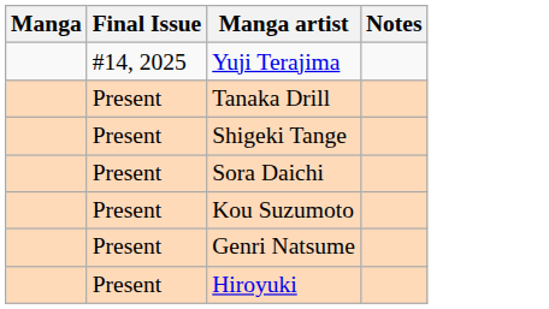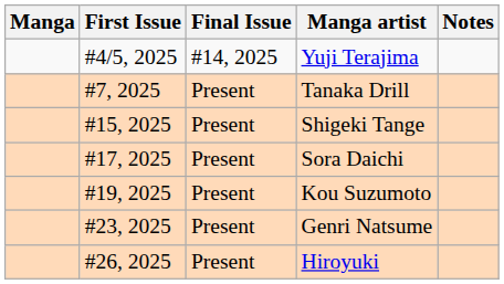 <table class="wikitable sortable">
 <tr>
 <th>Manga</th>
+<th>First Issue</th>
 <th>Final Issue</th>
 <th>Manga artist</th>
 <th>Notes</th>
 </tr>
 <tr>
 <td></td>
+<td>#4/5, 2025</td>
 <td>#14, 2025</td>
 <td><a href='#'>Yuji Terajima</a></td>
 <td></td>
 </tr>
 <tr style="background-color:#FFDAB9;">
 <td></td>
+<td>#7, 2025</td>
 <td>Present</td>
 <td>Tanaka Drill</td>
 <td></td>
 </tr>
 <tr style="background-color:#FFDAB9;">
 <td></td>
+<td>#15, 2025</td>
 <td>Present</td>
 <td>Shigeki Tange</td>
 <td></td>
 </tr>
 <tr style="background-color:#FFDAB9;">
 <td></td>
+<td>#17, 2025</td>
 <td>Present</td>
 <td>Sora Daichi</td>
 <td></td>
 </tr>
 <tr style="background-color:#FFDAB9;">
 <td></td>
+<td>#19, 2025</td>
 <td>Present</td>
 <td>Kou Suzumoto</td>
 <td></td>
 </tr>
 <tr style="background-color:#FFDAB9;">
 <td></td>
+<td>#23, 2025</td>
 <td>Present</td>
 <td>Genri Natsume</td>
 <td></td>
 </tr>
 <tr style="background-color:#FFDAB9;">
 <td></td>
+<td>#26, 2025</td>
 <td>Present</td>
 <td><a href='#'>Hiroyuki</a></td>
 <td></td>
 </tr>
 </table>
